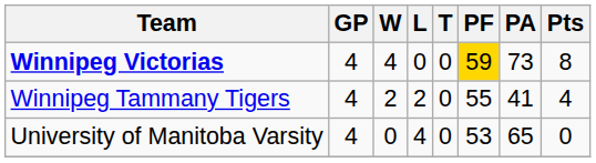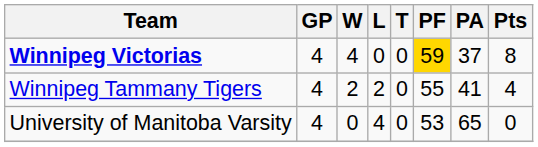 <table class="wikitable">
 <tr>
 <th>Team</th>
 <th>GP</th>
 <th>W</th>
 <th>L</th>
 <th>T</th>
 <th>PF</th>
 <th>PA</th>
 <th>Pts</th>
 </tr>
 <tr align="center">
 <td align="left"><strong><a href='#'>Winnipeg Victorias</a></strong></td>
 <td>4</td>
 <td>4</td>
 <td>0</td>
 <td>0</td>
 <td style="background: gold;">59</td>
-<td>73</td>
+<td>37</td>
 <td>8</td>
 </tr>
 <tr align="center">
 <td align="left"><a href='#'>Winnipeg Tammany Tigers</a></td>
 <td>4</td>
 <td>2</td>
 <td>2</td>
 <td>0</td>
 <td>55</td>
 <td>41</td>
 <td>4</td>
 </tr>
 <tr align="center">
 <td align="left">University of Manitoba Varsity</td>
 <td>4</td>
 <td>0</td>
 <td>4</td>
 <td>0</td>
 <td>53</td>
 <td>65</td>
 <td>0</td>
 </tr>
 <tr align="center">
 </tr>
 </table>
